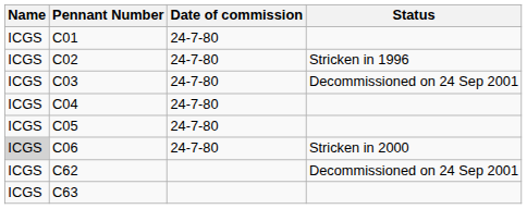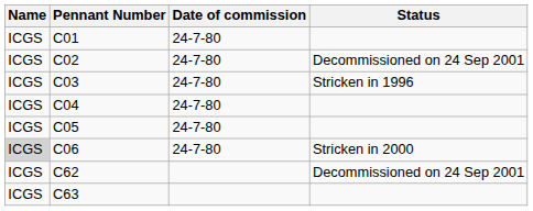 <table class="wikitable">
 <tr>
 <th>Name</th>
 <th>Pennant Number</th>
 <th>Date of commission</th>
 <th>Status</th>
 </tr>
 <tr>
 <td>ICGS</td>
 <td>C01</td>
 <td>24-7-80</td>
 <td></td>
 </tr>
 <tr>
 <td>ICGS</td>
 <td>C02</td>
 <td>24-7-80</td>
-<td>Stricken in 1996</td>
+<td>Decommissioned on 24 Sep 2001</td>
 </tr>
 <tr>
 <td>ICGS</td>
 <td>C03</td>
 <td>24-7-80</td>
-<td>Decommissioned on 24 Sep 2001</td>
+<td>Stricken in 1996</td>
 </tr>
 <tr>
 <td>ICGS</td>
 <td>C04</td>
 <td>24-7-80</td>
 <td></td>
 </tr>
 <tr>
 <td>ICGS</td>
 <td>C05</td>
 <td>24-7-80</td>
 <td></td>
 </tr>
 <tr>
 <td style="background: lightgrey;">ICGS</td>
 <td>C06</td>
 <td>24-7-80</td>
 <td>Stricken in 2000</td>
 </tr>
 <tr>
 <td>ICGS</td>
 <td>C62</td>
 <td></td>
 <td>Decommissioned on 24 Sep 2001</td>
 </tr>
 <tr>
 <td>ICGS</td>
 <td>C63</td>
 <td></td>
 <td></td>
 </tr>
 </table>
